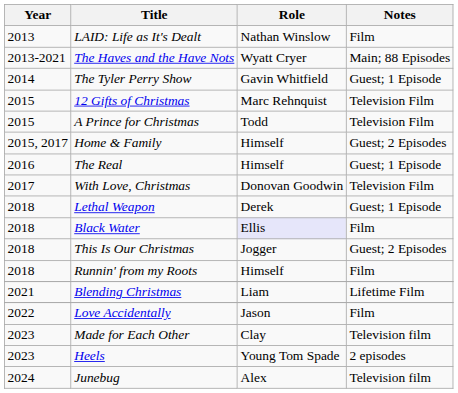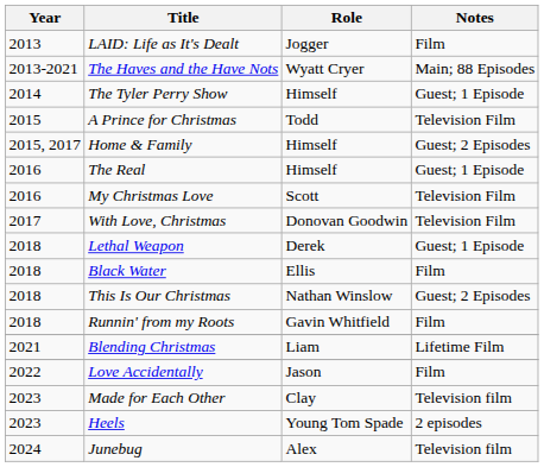 <table class="wikitable sortable">
 <tr>
 <th>Year</th>
 <th>Title</th>
 <th>Role</th>
 <th>Notes</th>
 </tr>
 <tr>
 <td>2013</td>
 <td><em>LAID: Life as It's Dealt</em></td>
-<td>Nathan Winslow</td>
+<td>Jogger</td>
 <td>Film</td>
 </tr>
 <tr>
 <td>2013-2021</td>
 <td><em><a href='#'>The Haves and the Have Nots</a></em></td>
 <td>Wyatt Cryer</td>
 <td>Main; 88 Episodes</td>
 </tr>
 <tr>
 <td>2014</td>
 <td><em>The Tyler Perry Show</em></td>
-<td>Gavin Whitfield</td>
+<td>Himself</td>
 <td>Guest; 1 Episode</td>
-</tr>
-<tr>
-<td>2015</td>
-<td><em><a href='#'>12 Gifts of Christmas</a></em></td>
-<td>Marc Rehnquist</td>
-<td>Television Film</td>
 </tr>
 <tr>
 <td>2015</td>
 <td><em>A Prince for Christmas</em></td>
 <td>Todd</td>
 <td>Television Film</td>
 </tr>
 <tr>
 <td>2015, 2017</td>
 <td><em>Home & Family</em></td>
 <td>Himself</td>
 <td>Guest; 2 Episodes</td>
 </tr>
 <tr>
 <td>2016</td>
 <td><em>The Real</em></td>
 <td>Himself</td>
 <td>Guest; 1 Episode</td>
 </tr>
 <tr>
+<td>2016</td>
+<td><em>My Christmas Love</em></td>
+<td>Scott</td>
+<td>Television Film</td>
+</tr>
+<tr>
 <td>2017</td>
 <td><em>With Love, Christmas</em></td>
 <td>Donovan Goodwin</td>
 <td>Television Film</td>
 </tr>
 <tr>
 <td>2018</td>
 <td><em><a href='#'>Lethal Weapon</a></em></td>
 <td>Derek</td>
 <td>Guest; 1 Episode</td>
 </tr>
 <tr>
 <td>2018</td>
 <td><em><a href='#'>Black Water</a></em></td>
-<td style="background: lavender;">Ellis</td>
+<td>Ellis</td>
 <td>Film</td>
 </tr>
 <tr>
 <td>2018</td>
 <td><em>This Is Our Christmas</em></td>
-<td>Jogger</td>
+<td>Nathan Winslow</td>
 <td>Guest; 2 Episodes</td>
 </tr>
 <tr>
 <td>2018</td>
 <td><em>Runnin' from my Roots</em></td>
-<td>Himself</td>
+<td>Gavin Whitfield</td>
 <td>Film</td>
 </tr>
 <tr>
 </tr>
 <tr>
 <td>2021</td>
 <td><em><a href='#'>Blending Christmas</a></em></td>
 <td>Liam</td>
 <td>Lifetime Film</td>
 </tr>
 <tr>
 </tr>
 <tr>
 <td>2022</td>
 <td><em><a href='#'>Love Accidentally</a></em></td>
 <td>Jason</td>
 <td>Film</td>
 </tr>
 <tr>
 <td>2023</td>
 <td><em>Made for Each Other</em></td>
 <td>Clay</td>
 <td>Television film</td>
 </tr>
 <tr>
 <td>2023</td>
 <td><em><a href='#'>Heels</a></em></td>
 <td>Young Tom Spade</td>
 <td>2 episodes</td>
 </tr>
 <tr>
 <td>2024</td>
 <td><em>Junebug</em></td>
 <td>Alex</td>
 <td>Television film</td>
 </tr>
 </table>
